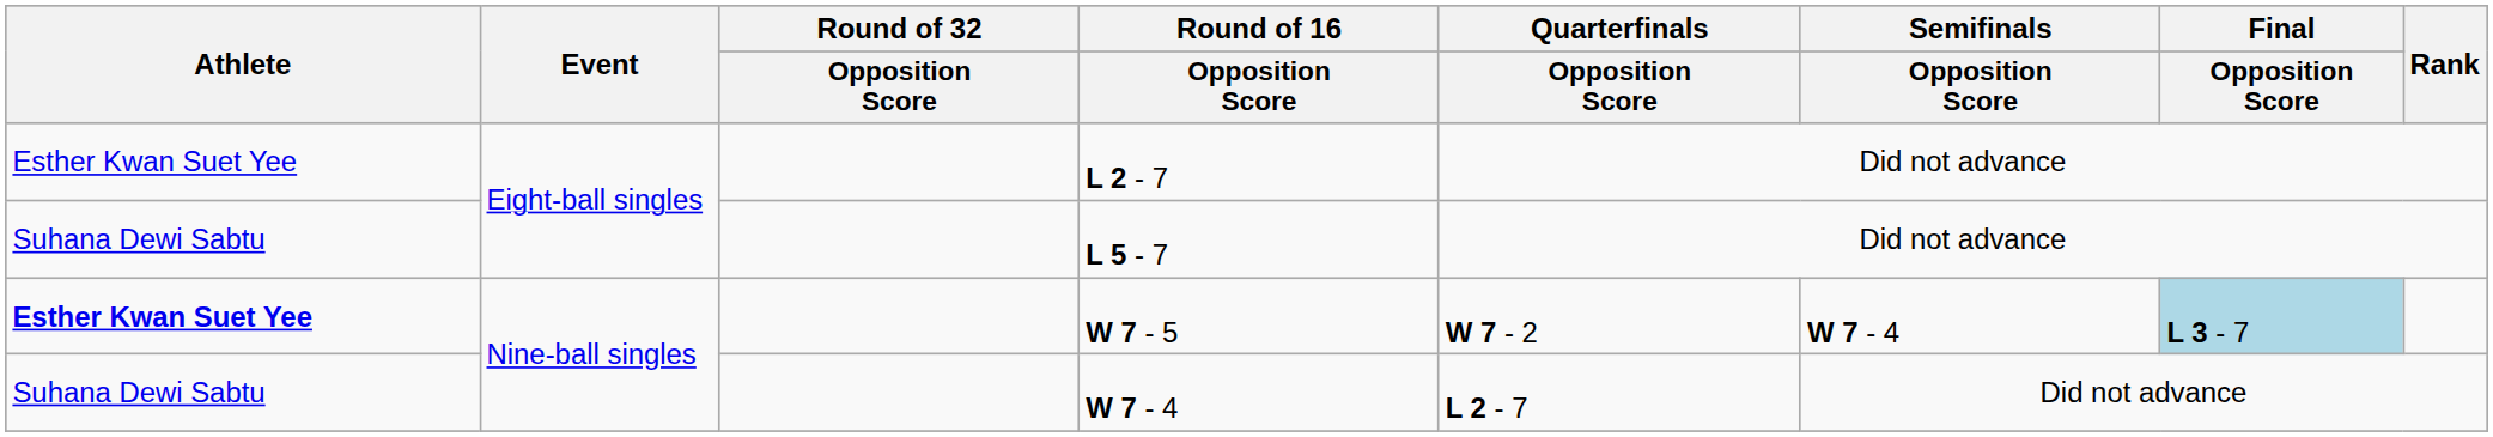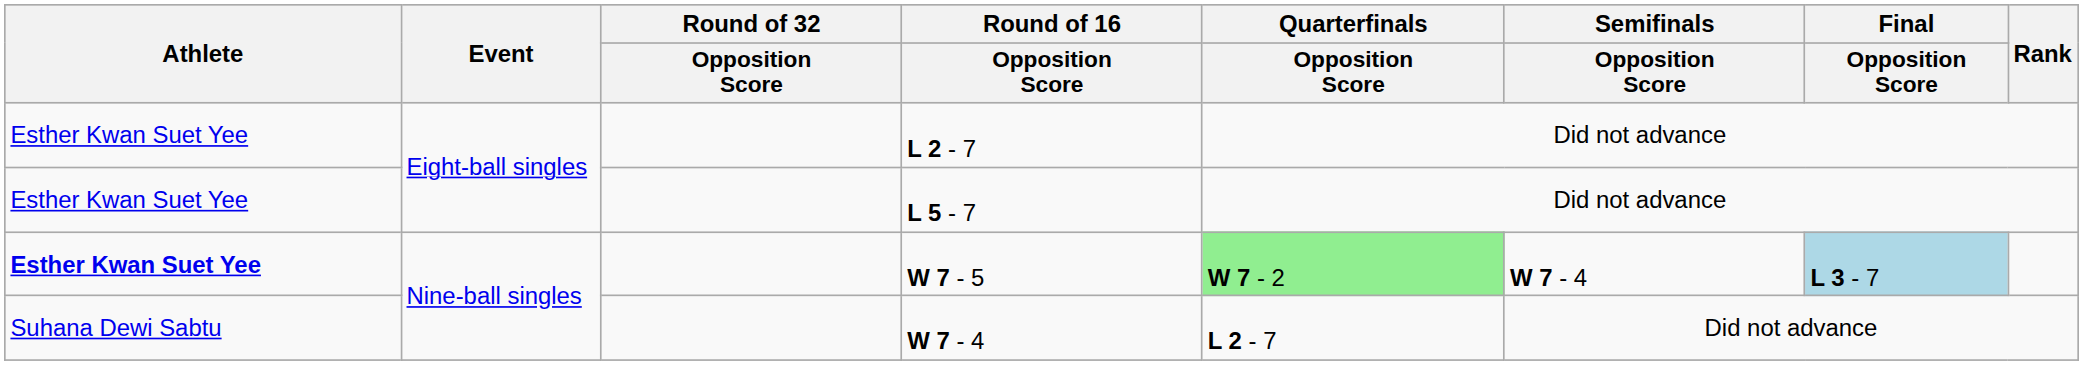 <table class=wikitable style="font-size:90%; text-align:center">
 <tr>
 <th rowspan=2 width="20%">Athlete</th>
 <th rowspan=2 width="10%">Event</th>
 <th width="15%">Round of 32</th>
 <th width="15%">Round of 16</th>
 <th width="15%">Quarterfinals</th>
 <th width="15%">Semifinals</th>
 <th width="15%">Final</th>
 <th rowspan=2>Rank</th>
 </tr>
 <tr style="font-size:95%;">
 <th>Opposition<br>Score</th>
 <th>Opposition<br>Score</th>
 <th>Opposition<br>Score</th>
 <th>Opposition<br>Score</th>
 <th>Opposition<br>Score</th>
 </tr>
 <tr>
 <td align=left><a href='#'>Esther Kwan Suet Yee</a></td>
 <td align=left rowspan=2><a href='#'>Eight-ball singles</a></td>
 <td></td>
 <td align=left><br><strong>L 2</strong> - 7</td>
 <td colspan=4>Did not advance</td>
 </tr>
 <tr>
-<td align=left><a href='#'>Suhana Dewi Sabtu</a></td>
+<td align=left><a href='#'>Esther Kwan Suet Yee</a></td>
 <td></td>
 <td align=left><br><strong>L 5</strong> - 7</td>
 <td colspan=4>Did not advance</td>
 </tr>
 <tr>
 <td align=left><strong><a href='#'>Esther Kwan Suet Yee</a></strong></td>
 <td align=left rowspan=2><a href='#'>Nine-ball singles</a></td>
 <td></td>
 <td align=left><br><strong>W 7</strong> - 5</td>
-<td align=left><br><strong>W 7</strong> - 2</td>
+<td align=left style="background: lightgreen;"><br><strong>W 7</strong> - 2</td>
 <td align=left><br><strong>W 7</strong> - 4</td>
 <td align=left style="background: lightblue;"><br><strong>L 3</strong> - 7</td>
 <td></td>
 </tr>
 <tr>
 <td align=left><a href='#'>Suhana Dewi Sabtu</a></td>
 <td></td>
 <td align=left><br><strong>W 7</strong> - 4</td>
 <td align=left><br><strong>L 2</strong> - 7</td>
 <td colspan=3>Did not advance</td>
 </tr>
 </table>
